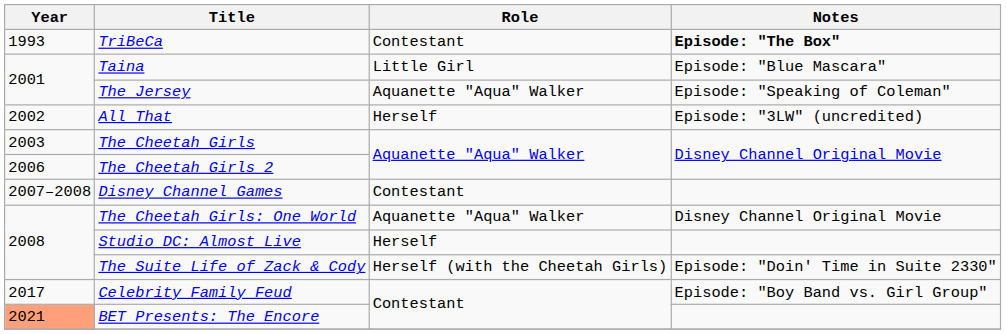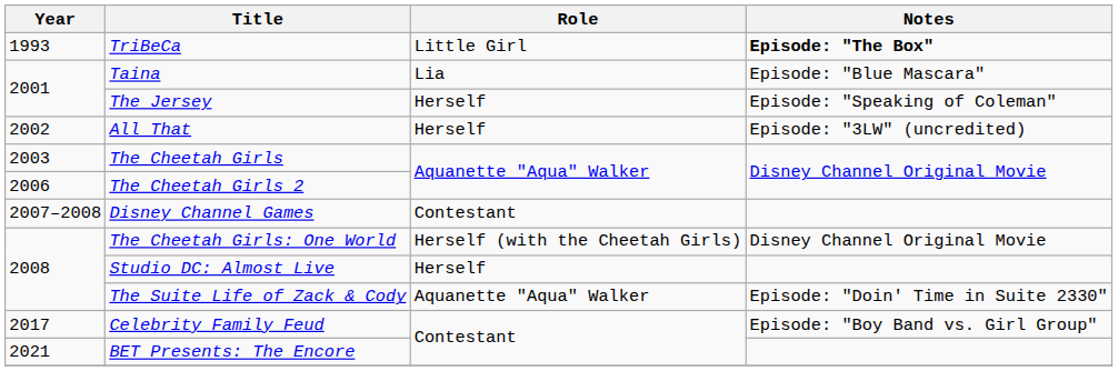 <table class="wikitable">
 <tr>
 <th>Year</th>
 <th>Title</th>
 <th>Role</th>
 <th>Notes</th>
 </tr>
 <tr>
 <td>1993</td>
 <td><em><a href='#'>TriBeCa</a></em></td>
-<td>Contestant</td>
+<td>Little Girl</td>
 <td><strong>Episode: "The Box"</strong></td>
 </tr>
 <tr>
 <td rowspan=2>2001</td>
 <td><em><a href='#'>Taina</a></em></td>
-<td>Little Girl</td>
+<td>Lia</td>
 <td>Episode: "Blue Mascara"</td>
 </tr>
 <tr>
 <td><em><a href='#'>The Jersey</a></em></td>
-<td>Aquanette "Aqua" Walker</td>
+<td>Herself</td>
 <td>Episode: "Speaking of Coleman"</td>
 </tr>
 <tr>
 <td>2002</td>
 <td><em><a href='#'>All That</a></em></td>
 <td>Herself</td>
 <td>Episode: "3LW" (uncredited)</td>
 </tr>
 <tr>
 <td>2003</td>
 <td><em><a href='#'>The Cheetah Girls</a></em></td>
 <td rowspan=2><a href='#'>Aquanette "Aqua" Walker</a></td>
 <td rowspan=2><a href='#'>Disney Channel Original Movie</a></td>
 </tr>
 <tr>
 <td>2006</td>
 <td><em><a href='#'>The Cheetah Girls 2</a></em></td>
 </tr>
 <tr>
 <td>2007–2008</td>
 <td><em><a href='#'>Disney Channel Games</a></em></td>
 <td>Contestant</td>
 <td></td>
 </tr>
 <tr>
 <td rowspan="3">2008</td>
 <td><em><a href='#'>The Cheetah Girls: One World</a></em></td>
-<td>Aquanette "Aqua" Walker</td>
+<td>Herself (with the Cheetah Girls)</td>
 <td>Disney Channel Original Movie</td>
 </tr>
 <tr>
 <td><em><a href='#'>Studio DC: Almost Live</a></em></td>
 <td>Herself</td>
 <td></td>
 </tr>
 <tr>
 <td><em><a href='#'>The Suite Life of Zack & Cody</a></em></td>
-<td>Herself (with the Cheetah Girls)</td>
+<td>Aquanette "Aqua" Walker</td>
 <td>Episode: "Doin' Time in Suite 2330"</td>
 </tr>
 <tr>
 <td>2017</td>
 <td><em><a href='#'>Celebrity Family Feud</a></em></td>
 <td rowspan=2>Contestant</td>
 <td>Episode: "Boy Band vs. Girl Group"</td>
 </tr>
 <tr>
-<td style="background: lightsalmon;">2021</td>
+<td>2021</td>
 <td><em><a href='#'>BET Presents: The Encore</a></em></td>
 <td></td>
 </tr>
 <tr>
 </tr>
 </table>
